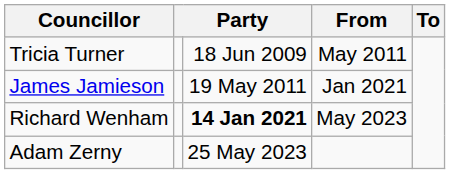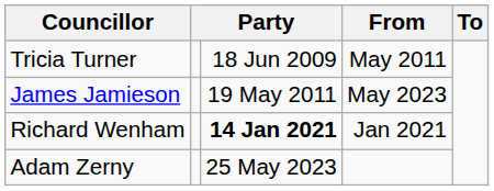 <table class=wikitable>
 <tr>
 <th>Councillor</th>
 <th colspan=2>Party</th>
 <th>From</th>
 <th>To</th>
 </tr>
 <tr>
 <td>Tricia Turner</td>
 <td></td>
 <td align=right>18 Jun 2009</td>
 <td align=right>May 2011</td>
 </tr>
 <tr>
 <td><a href='#'>James Jamieson</a></td>
 <td></td>
 <td align=right>19 May 2011</td>
-<td align=right>Jan 2021</td>
+<td align=right>May 2023</td>
 </tr>
 <tr>
 <td>Richard Wenham</td>
 <td></td>
 <td align=right><strong>14 Jan 2021</strong></td>
-<td align=right>May 2023</td>
+<td align=right>Jan 2021</td>
 </tr>
 <tr>
 <td>Adam Zerny</td>
 <td></td>
 <td align=right>25 May 2023</td>
 <td align=right></td>
 </tr>
 </table>
